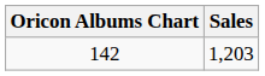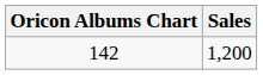 <table class="wikitable">
 <tr>
 <th>Oricon Albums Chart</th>
 <th>Sales</th>
 </tr>
 <tr style="text-align:center;">
 <td>142</td>
-<td>1,203</td>
+<td>1,200</td>
 </tr>
 </table>
